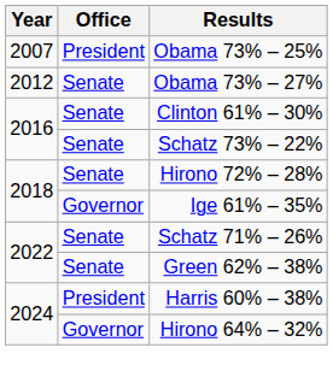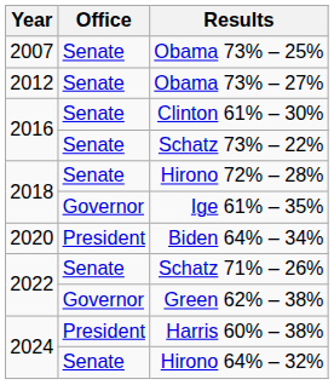 <table class=wikitable>
 <tr>
 <th>Year</th>
 <th>Office</th>
 <th>Results</th>
 </tr>
 <tr>
 <td>2007</td>
-<td><a href='#'>President</a></td>
+<td><a href='#'>Senate</a></td>
 <td align="right" ><a href='#'>Obama</a> 73% – 25%</td>
 </tr>
 <tr>
 <td>2012</td>
 <td><a href='#'>Senate</a></td>
 <td align="right" ><a href='#'>Obama</a> 73% – 27%</td>
 </tr>
 <tr>
 <td rowspan=2>2016</td>
 <td><a href='#'>Senate</a></td>
 <td align="right" ><a href='#'>Clinton</a> 61% – 30%</td>
 </tr>
 <tr>
 <td><a href='#'>Senate</a></td>
 <td align="right" ><a href='#'>Schatz</a> 73% – 22%</td>
 </tr>
 <tr>
 <td rowspan=2>2018</td>
 <td><a href='#'>Senate</a></td>
 <td align="right" ><a href='#'>Hirono</a> 72% – 28%</td>
 </tr>
 <tr>
 <td><a href='#'>Governor</a></td>
 <td align="right" ><a href='#'>Ige</a> 61% – 35%</td>
 </tr>
 <tr>
+<td>2020</td>
+<td><a href='#'>President</a></td>
+<td align="right" ><a href='#'>Biden</a> 64% – 34%</td>
+</tr>
+<tr>
 <td rowspan=2>2022</td>
 <td><a href='#'>Senate</a></td>
 <td align="right" ><a href='#'>Schatz</a> 71% – 26%</td>
 </tr>
 <tr>
-<td><a href='#'>Senate</a></td>
+<td><a href='#'>Governor</a></td>
 <td align="right" ><a href='#'>Green</a> 62% – 38%</td>
 </tr>
 <tr>
 <td rowspan=2>2024</td>
 <td><a href='#'>President</a></td>
 <td align="right" ><a href='#'>Harris</a> 60% – 38%</td>
 </tr>
 <tr>
-<td><a href='#'>Governor</a></td>
+<td><a href='#'>Senate</a></td>
 <td align="right" ><a href='#'>Hirono</a> 64% – 32%</td>
 </tr>
 </table>
